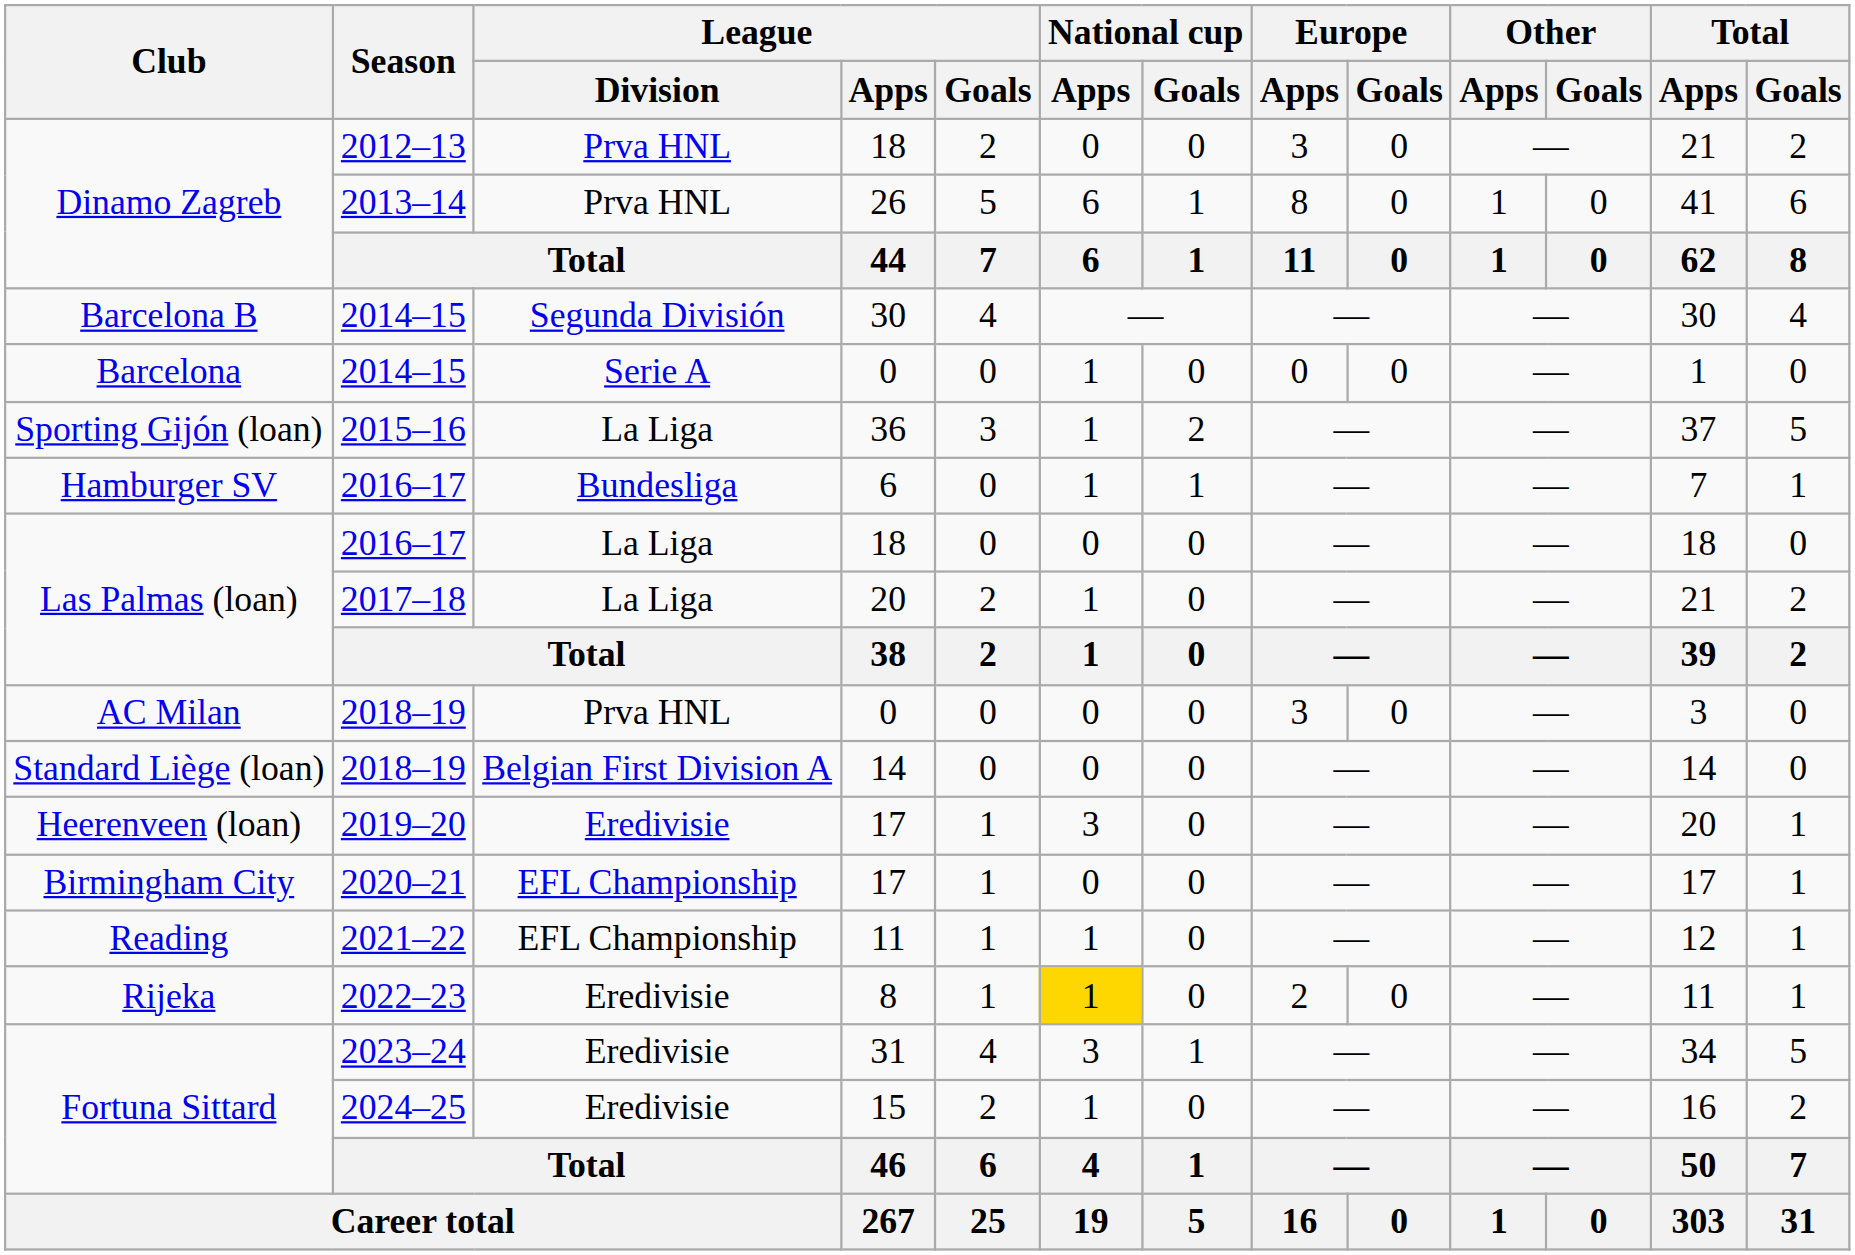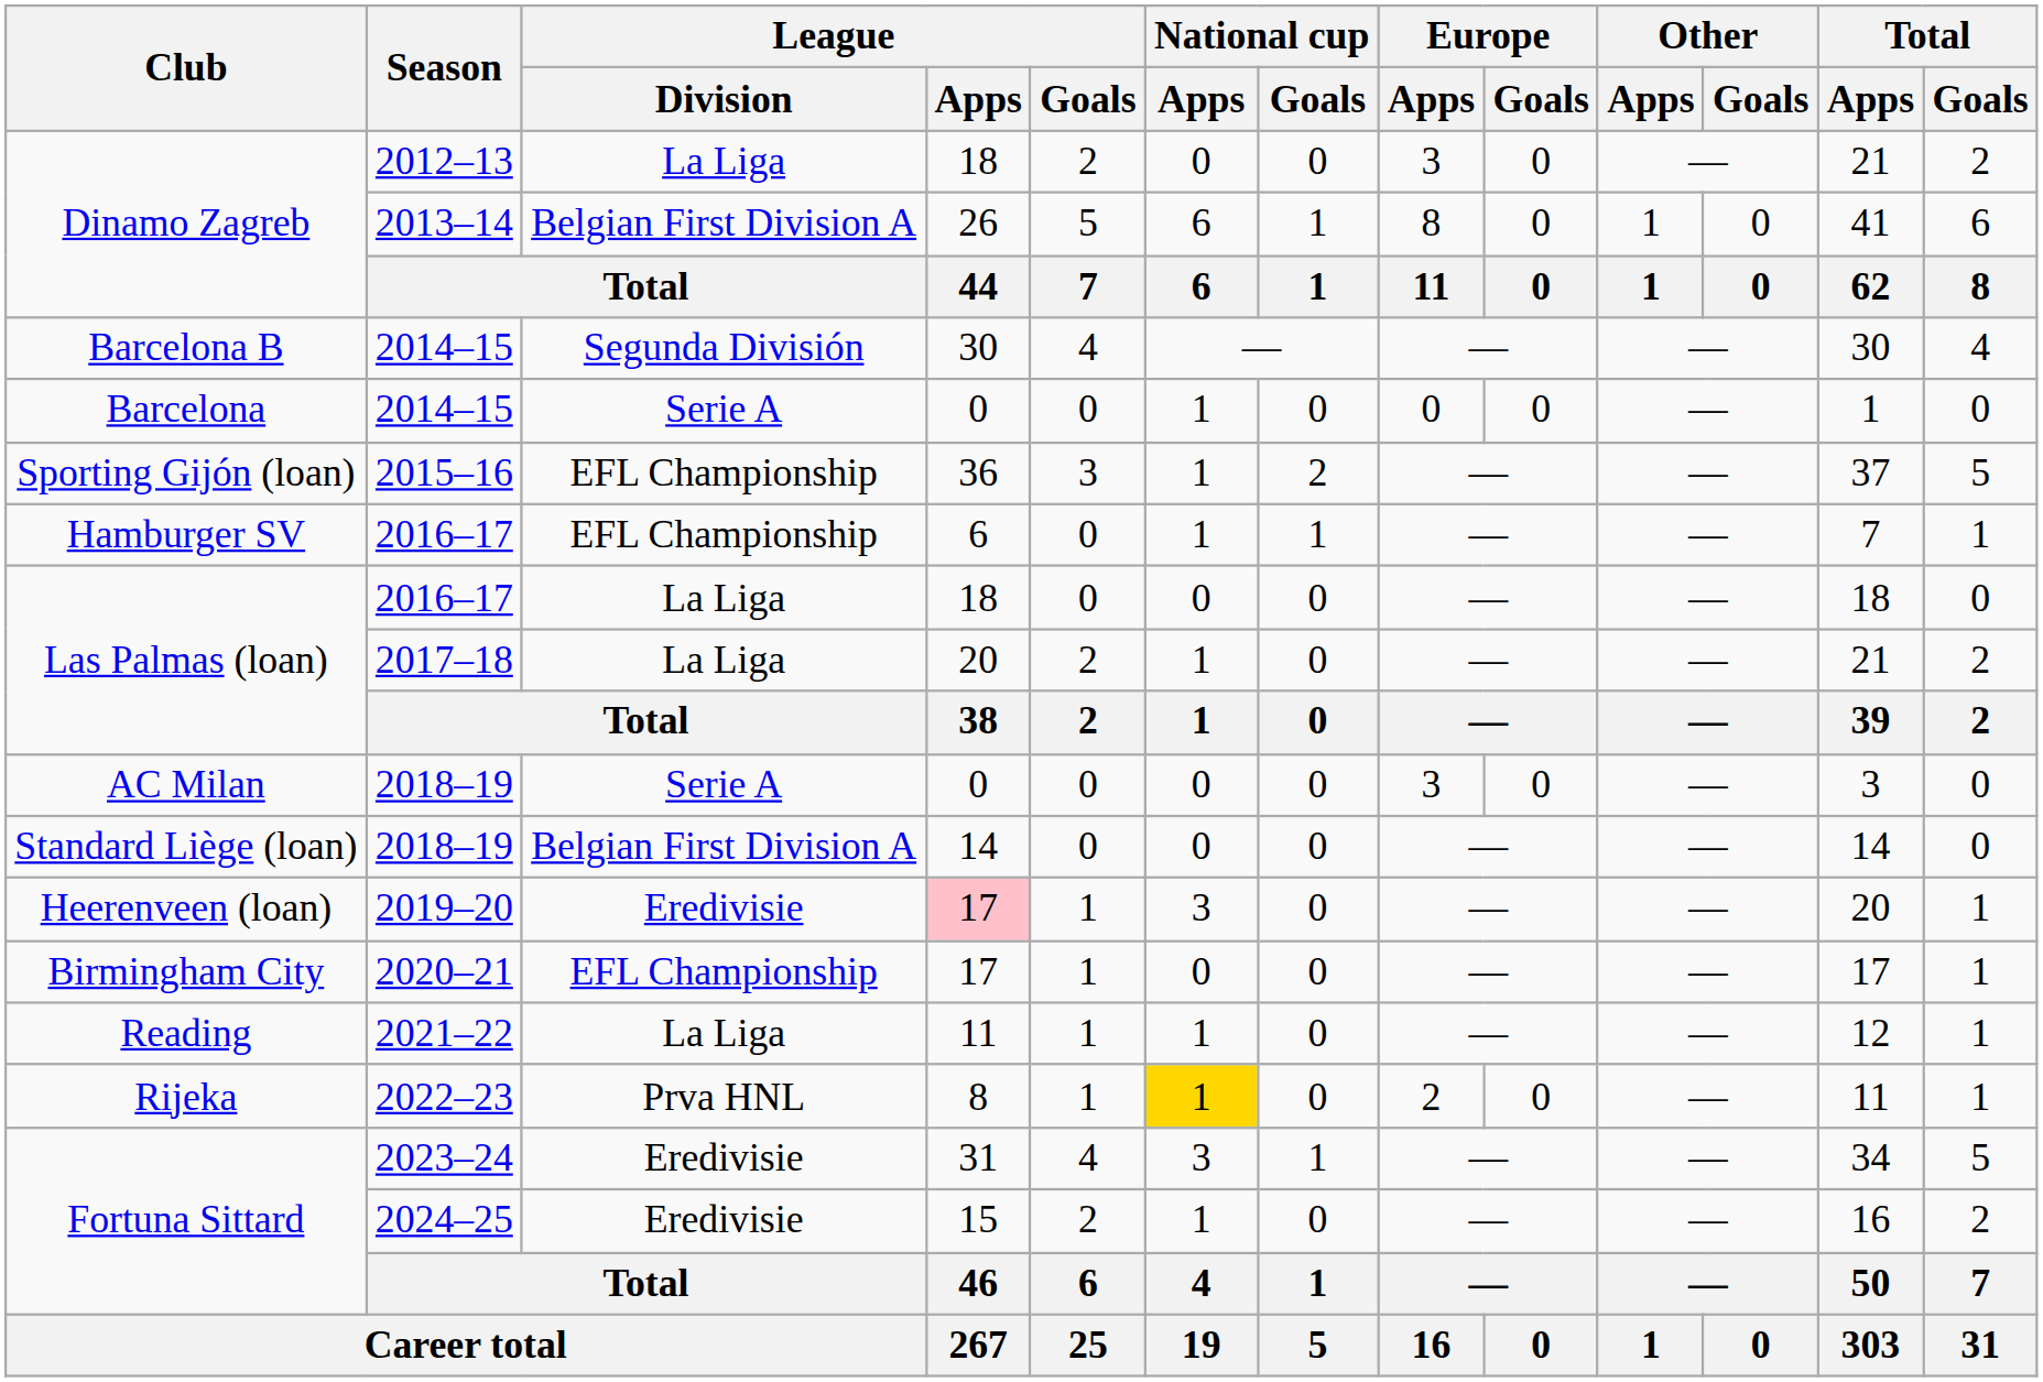 <table class="wikitable" style="text-align:center">
 <tr>
 <th rowspan="2">Club</th>
 <th rowspan="2">Season</th>
 <th colspan="3">League</th>
 <th colspan="2">National cup</th>
 <th colspan="2">Europe</th>
 <th colspan="2">Other</th>
 <th colspan="2">Total</th>
 </tr>
 <tr>
 <th>Division</th>
 <th>Apps</th>
 <th>Goals</th>
 <th>Apps</th>
 <th>Goals</th>
 <th>Apps</th>
 <th>Goals</th>
 <th>Apps</th>
 <th>Goals</th>
 <th>Apps</th>
 <th>Goals</th>
 </tr>
 <tr>
 <td rowspan="3"><a href='#'>Dinamo Zagreb</a></td>
 <td><a href='#'>2012–13</a></td>
-<td><a href='#'>Prva HNL</a></td>
+<td><a href='#'>La Liga</a></td>
 <td>18</td>
 <td>2</td>
 <td>0</td>
 <td>0</td>
 <td>3</td>
 <td>0</td>
 <td colspan="2">—</td>
 <td>21</td>
 <td>2</td>
 </tr>
 <tr>
 <td><a href='#'>2013–14</a></td>
-<td>Prva HNL</td>
+<td><a href='#'>Belgian First Division A</a></td>
 <td>26</td>
 <td>5</td>
 <td>6</td>
 <td>1</td>
 <td>8</td>
 <td>0</td>
 <td>1</td>
 <td>0</td>
 <td>41</td>
 <td>6</td>
 </tr>
 <tr>
 <th colspan="2">Total</th>
 <th>44</th>
 <th>7</th>
 <th>6</th>
 <th>1</th>
 <th>11</th>
 <th>0</th>
 <th>1</th>
 <th>0</th>
 <th>62</th>
 <th>8</th>
 </tr>
 <tr>
 <td><a href='#'>Barcelona B</a></td>
 <td><a href='#'>2014–15</a></td>
 <td><a href='#'>Segunda División</a></td>
 <td>30</td>
 <td>4</td>
 <td colspan="2">—</td>
 <td colspan="2">—</td>
 <td colspan="2">—</td>
 <td>30</td>
 <td>4</td>
 </tr>
 <tr>
 <td><a href='#'>Barcelona</a></td>
 <td><a href='#'>2014–15</a></td>
 <td><a href='#'>Serie A</a></td>
 <td>0</td>
 <td>0</td>
 <td>1</td>
 <td>0</td>
 <td>0</td>
 <td>0</td>
 <td colspan=2>—</td>
 <td>1</td>
 <td>0</td>
 </tr>
 <tr>
 <td><a href='#'>Sporting Gijón</a> (loan)</td>
 <td><a href='#'>2015–16</a></td>
-<td>La Liga</td>
+<td>EFL Championship</td>
 <td>36</td>
 <td>3</td>
 <td>1</td>
 <td>2</td>
 <td colspan="2">—</td>
 <td colspan="2">—</td>
 <td>37</td>
 <td>5</td>
 </tr>
 <tr>
 <td><a href='#'>Hamburger SV</a></td>
 <td><a href='#'>2016–17</a></td>
-<td><a href='#'>Bundesliga</a></td>
+<td>EFL Championship</td>
 <td>6</td>
 <td>0</td>
 <td>1</td>
 <td>1</td>
 <td colspan="2">—</td>
 <td colspan="2">—</td>
 <td>7</td>
 <td>1</td>
 </tr>
 <tr>
 <td rowspan="3"><a href='#'>Las Palmas</a> (loan)</td>
 <td><a href='#'>2016–17</a></td>
 <td>La Liga</td>
 <td>18</td>
 <td>0</td>
 <td>0</td>
 <td>0</td>
 <td colspan="2">—</td>
 <td colspan="2">—</td>
 <td>18</td>
 <td>0</td>
 </tr>
 <tr>
 <td><a href='#'>2017–18</a></td>
 <td>La Liga</td>
 <td>20</td>
 <td>2</td>
 <td>1</td>
 <td>0</td>
 <td colspan="2">—</td>
 <td colspan="2">—</td>
 <td>21</td>
 <td>2</td>
 </tr>
 <tr>
 <th colspan="2">Total</th>
 <th>38</th>
 <th>2</th>
 <th>1</th>
 <th>0</th>
 <th colspan="2">—</th>
 <th colspan="2">—</th>
 <th>39</th>
 <th>2</th>
 </tr>
 <tr>
 <td><a href='#'>AC Milan</a></td>
 <td><a href='#'>2018–19</a></td>
-<td>Prva HNL</td>
+<td><a href='#'>Serie A</a></td>
 <td>0</td>
 <td>0</td>
 <td>0</td>
 <td>0</td>
 <td>3</td>
 <td>0</td>
 <td colspan="2">—</td>
 <td>3</td>
 <td>0</td>
 </tr>
 <tr>
 <td><a href='#'>Standard Liège</a> (loan)</td>
 <td><a href='#'>2018–19</a></td>
 <td><a href='#'>Belgian First Division A</a></td>
 <td>14</td>
 <td>0</td>
 <td>0</td>
 <td>0</td>
 <td colspan="2">—</td>
 <td colspan="2">—</td>
 <td>14</td>
 <td>0</td>
 </tr>
 <tr>
 <td><a href='#'>Heerenveen</a> (loan)</td>
 <td><a href='#'>2019–20</a></td>
 <td><a href='#'>Eredivisie</a></td>
-<td>17</td>
+<td style="background: pink;">17</td>
 <td>1</td>
 <td>3</td>
 <td>0</td>
 <td colspan="2">—</td>
 <td colspan="2">—</td>
 <td>20</td>
 <td>1</td>
 </tr>
 <tr>
 <td><a href='#'>Birmingham City</a></td>
 <td><a href='#'>2020–21</a></td>
 <td><a href='#'>EFL Championship</a></td>
 <td>17</td>
 <td>1</td>
 <td>0</td>
 <td>0</td>
 <td colspan="2">—</td>
 <td colspan="2">—</td>
 <td>17</td>
 <td>1</td>
 </tr>
 <tr>
 <td><a href='#'>Reading</a></td>
 <td><a href='#'>2021–22</a></td>
-<td>EFL Championship</td>
+<td>La Liga</td>
 <td>11</td>
 <td>1</td>
 <td>1</td>
 <td>0</td>
 <td colspan="2">—</td>
 <td colspan="2">—</td>
 <td>12</td>
 <td>1</td>
 </tr>
 <tr>
 <td><a href='#'>Rijeka</a></td>
 <td><a href='#'>2022–23</a></td>
-<td>Eredivisie</td>
+<td>Prva HNL</td>
 <td>8</td>
 <td>1</td>
 <td style="background: gold;">1</td>
 <td>0</td>
 <td>2</td>
 <td>0</td>
 <td colspan="2">—</td>
 <td>11</td>
 <td>1</td>
 </tr>
 <tr>
 <td rowspan="3"><a href='#'>Fortuna Sittard</a></td>
 <td><a href='#'>2023–24</a></td>
 <td>Eredivisie</td>
 <td>31</td>
 <td>4</td>
 <td>3</td>
 <td>1</td>
 <td colspan="2">—</td>
 <td colspan="2">—</td>
 <td>34</td>
 <td>5</td>
 </tr>
 <tr>
 <td><a href='#'>2024–25</a></td>
 <td>Eredivisie</td>
 <td>15</td>
 <td>2</td>
 <td>1</td>
 <td>0</td>
 <td colspan="2">—</td>
 <td colspan="2">—</td>
 <td>16</td>
 <td>2</td>
 </tr>
 <tr>
 <th colspan="2">Total</th>
 <th>46</th>
 <th>6</th>
 <th>4</th>
 <th>1</th>
 <th colspan="2">—</th>
 <th colspan="2">—</th>
 <th>50</th>
 <th>7</th>
 </tr>
 <tr>
 <th colspan="3">Career total</th>
 <th>267</th>
 <th>25</th>
 <th>19</th>
 <th>5</th>
 <th>16</th>
 <th>0</th>
 <th>1</th>
 <th>0</th>
 <th>303</th>
 <th>31</th>
 </tr>
 </table>
